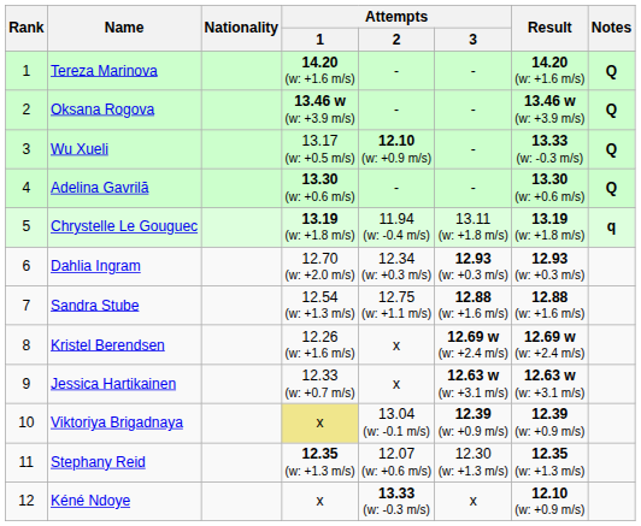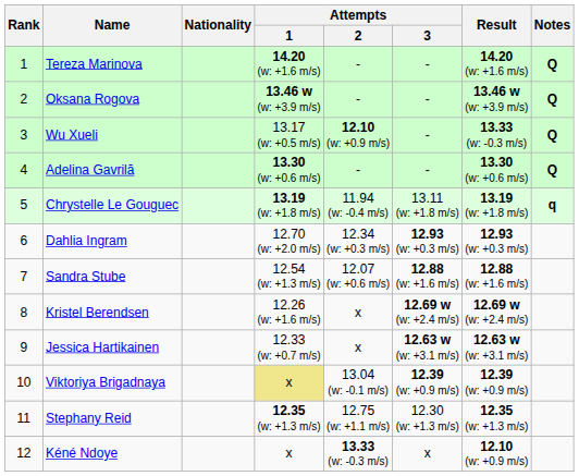 <table class="wikitable sortable" style="text-align:center">
 <tr>
 <th rowspan=2>Rank</th>
 <th rowspan=2>Name</th>
 <th rowspan=2>Nationality</th>
 <th colspan=3>Attempts</th>
 <th rowspan=2>Result</th>
 <th rowspan=2>Notes</th>
 </tr>
 <tr>
 <th>1</th>
 <th>2</th>
 <th>3</th>
 </tr>
 <tr bgcolor=ccffcc>
 <td>1</td>
 <td align=left><a href='#'>Tereza Marinova</a></td>
 <td align=left></td>
 <td><strong>14.20</strong><br><small>(w: +1.6 m/s)</small></td>
 <td>-</td>
 <td>-</td>
 <td><strong>14.20</strong> <br><small>(w: +1.6 m/s)</small></td>
 <td><strong>Q</strong></td>
 </tr>
 <tr bgcolor=ccffcc>
 <td>2</td>
 <td align=left><a href='#'>Oksana Rogova</a></td>
 <td align=left></td>
 <td><strong>13.46</strong> <strong>w</strong> <br><small>(w: +3.9 m/s)</small></td>
 <td>-</td>
 <td>-</td>
 <td><strong>13.46</strong>  <strong>w</strong> <br><small>(w: +3.9 m/s)</small></td>
 <td><strong>Q</strong></td>
 </tr>
 <tr bgcolor=ccffcc>
 <td>3</td>
 <td align=left><a href='#'>Wu Xueli</a></td>
 <td align=left></td>
 <td>13.17<br><small>(w: +0.5 m/s)</small></td>
 <td><strong>12.10</strong><br><small>(w: +0.9 m/s)</small></td>
 <td>-</td>
 <td><strong>13.33</strong> <br><small>(w: -0.3 m/s)</small></td>
 <td><strong>Q</strong></td>
 </tr>
 <tr bgcolor=ccffcc>
 <td>4</td>
 <td align=left><a href='#'>Adelina Gavrilă</a></td>
 <td align=left></td>
 <td><strong>13.30</strong><br><small>(w: +0.6 m/s)</small></td>
 <td>-</td>
 <td>-</td>
 <td><strong>13.30</strong> <br><small>(w: +0.6 m/s)</small></td>
 <td><strong>Q</strong></td>
 </tr>
 <tr bgcolor=ddffdd>
 <td>5</td>
 <td align=left><a href='#'>Chrystelle Le Gouguec</a></td>
 <td align=left></td>
 <td><strong>13.19</strong><br><small>(w: +1.8 m/s)</small></td>
 <td>11.94<br><small>(w: -0.4 m/s)</small></td>
 <td>13.11<br><small>(w: +1.8 m/s)</small></td>
 <td><strong>13.19</strong> <br><small>(w: +1.8 m/s)</small></td>
 <td><strong>q</strong></td>
 </tr>
 <tr>
 <td>6</td>
 <td align=left><a href='#'>Dahlia Ingram</a></td>
 <td align=left></td>
 <td>12.70<br><small>(w: +2.0 m/s)</small></td>
 <td>12.34<br><small>(w: +0.3 m/s)</small></td>
 <td><strong>12.93</strong><br><small>(w: +0.3 m/s)</small></td>
 <td><strong>12.93</strong> <br><small>(w: +0.3 m/s)</small></td>
 <td></td>
 </tr>
 <tr>
 <td>7</td>
 <td align=left><a href='#'>Sandra Stube</a></td>
 <td align=left></td>
 <td>12.54<br><small>(w: +1.3 m/s)</small></td>
-<td>12.75<br><small>(w: +1.1 m/s)</small></td>
+<td>12.07<br><small>(w: +0.6 m/s)</small></td>
 <td><strong>12.88</strong><br><small>(w: +1.6 m/s)</small></td>
 <td><strong>12.88</strong> <br><small>(w: +1.6 m/s)</small></td>
 <td></td>
 </tr>
 <tr>
 <td>8</td>
 <td align=left><a href='#'>Kristel Berendsen</a></td>
 <td align=left></td>
 <td>12.26<br><small>(w: +1.6 m/s)</small></td>
 <td>x</td>
 <td><strong>12.69</strong> <strong>w</strong> <br><small>(w: +2.4 m/s)</small></td>
 <td><strong>12.69</strong>  <strong>w</strong> <br><small>(w: +2.4 m/s)</small></td>
 <td></td>
 </tr>
 <tr>
 <td>9</td>
 <td align=left><a href='#'>Jessica Hartikainen</a></td>
 <td align=left></td>
 <td>12.33<br><small>(w: +0.7 m/s)</small></td>
 <td>x</td>
 <td><strong>12.63</strong> <strong>w</strong> <br><small>(w: +3.1 m/s)</small></td>
 <td><strong>12.63</strong>  <strong>w</strong> <br><small>(w: +3.1 m/s)</small></td>
 <td></td>
 </tr>
 <tr>
 <td>10</td>
 <td align=left><a href='#'>Viktoriya Brigadnaya</a></td>
 <td align=left></td>
 <td style="background: khaki;">x</td>
 <td>13.04<br><small>(w: -0.1 m/s)</small></td>
 <td><strong>12.39</strong><br><small>(w: +0.9 m/s)</small></td>
 <td><strong>12.39</strong> <br><small>(w: +0.9 m/s)</small></td>
 <td></td>
 </tr>
 <tr>
 <td>11</td>
 <td align=left><a href='#'>Stephany Reid</a></td>
 <td align=left></td>
 <td><strong>12.35</strong><br><small>(w: +1.3 m/s)</small></td>
-<td>12.07<br><small>(w: +0.6 m/s)</small></td>
+<td>12.75<br><small>(w: +1.1 m/s)</small></td>
 <td>12.30<br><small>(w: +1.3 m/s)</small></td>
 <td><strong>12.35</strong> <br><small>(w: +1.3 m/s)</small></td>
 <td></td>
 </tr>
 <tr>
 <td>12</td>
 <td align=left><a href='#'>Kéné Ndoye</a></td>
 <td align=left></td>
 <td>x</td>
 <td><strong>13.33</strong><br><small>(w: -0.3 m/s)</small></td>
 <td>x</td>
 <td><strong>12.10</strong> <br><small>(w: +0.9 m/s)</small></td>
 <td></td>
 </tr>
 </table>
